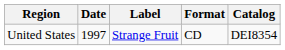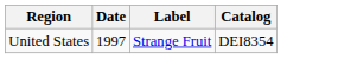 <table class="wikitable">
 <tr>
 <th>Region</th>
 <th>Date</th>
 <th>Label</th>
-<th>Format</th>
 <th>Catalog</th>
 </tr>
 <tr>
 <td>United States</td>
 <td>1997</td>
 <td><a href='#'>Strange Fruit</a></td>
-<td>CD</td>
 <td>DEI8354</td>
 </tr>
 </table>
